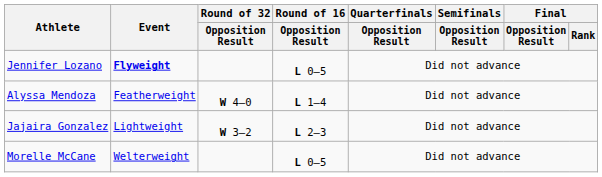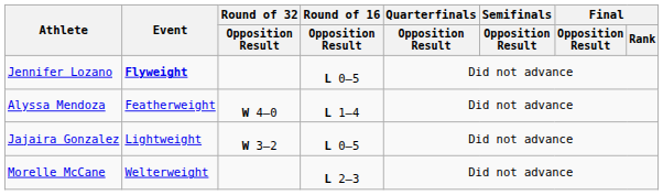 <table class=wikitable style=font-size:90%;text-align:center>
 <tr>
 <th rowspan=2>Athlete</th>
 <th rowspan=2>Event</th>
 <th>Round of 32</th>
 <th>Round of 16</th>
 <th>Quarterfinals</th>
 <th>Semifinals</th>
 <th colspan=2>Final</th>
 </tr>
 <tr style="font-size:95%">
 <th>Opposition<br>Result</th>
 <th>Opposition<br>Result</th>
 <th>Opposition<br>Result</th>
 <th>Opposition<br>Result</th>
 <th>Opposition<br>Result</th>
 <th>Rank</th>
 </tr>
 <tr>
 <td align=left><a href='#'>Jennifer Lozano</a></td>
 <td align=left><strong><a href='#'>Flyweight</a></strong></td>
 <td></td>
 <td><br><strong>L</strong> 0–5</td>
 <td colspan=4>Did not advance</td>
 </tr>
 <tr>
 <td align=left><a href='#'>Alyssa Mendoza</a></td>
 <td align=left><a href='#'>Featherweight</a></td>
 <td><br><strong>W</strong> 4–0</td>
 <td><br><strong>L</strong> 1–4</td>
 <td colspan=4>Did not advance</td>
 </tr>
 <tr>
 <td align=left><a href='#'>Jajaira Gonzalez</a></td>
 <td align=left><a href='#'>Lightweight</a></td>
 <td><br><strong>W</strong> 3–2</td>
-<td><br><strong>L</strong> 2–3</td>
+<td><br><strong>L</strong> 0–5</td>
 <td colspan=4>Did not advance</td>
 </tr>
 <tr>
 <td align=left><a href='#'>Morelle McCane</a></td>
 <td align=left><a href='#'>Welterweight</a></td>
 <td></td>
-<td><br><strong>L</strong> 0–5</td>
+<td><br><strong>L</strong> 2–3</td>
 <td colspan=4>Did not advance</td>
 </tr>
 </table>
